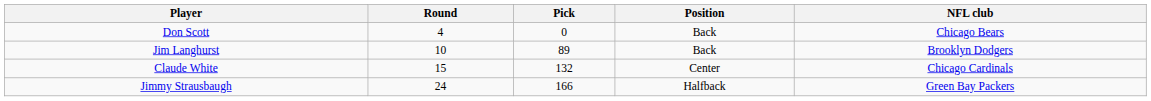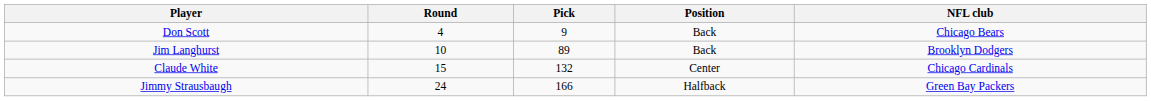 <table class="wikitable" width="80%">
 <tr>
 <th>Player</th>
 <th>Round</th>
 <th>Pick</th>
 <th>Position</th>
 <th>NFL club</th>
 </tr>
 <tr align="center" bgcolor="">
 <td><a href='#'>Don Scott</a></td>
 <td>4</td>
-<td>0</td>
+<td>9</td>
 <td>Back</td>
 <td><a href='#'>Chicago Bears</a></td>
 </tr>
 <tr align="center" bgcolor="">
 <td><a href='#'>Jim Langhurst</a></td>
 <td>10</td>
 <td>89</td>
 <td>Back</td>
 <td><a href='#'>Brooklyn Dodgers</a></td>
 </tr>
 <tr align="center" bgcolor="">
 <td><a href='#'>Claude White</a></td>
 <td>15</td>
 <td>132</td>
 <td>Center</td>
 <td><a href='#'>Chicago Cardinals</a></td>
 </tr>
 <tr align="center" bgcolor="">
 <td><a href='#'>Jimmy Strausbaugh</a></td>
 <td>24</td>
 <td>166</td>
 <td>Halfback</td>
 <td><a href='#'>Green Bay Packers</a></td>
 </tr>
 </table>
